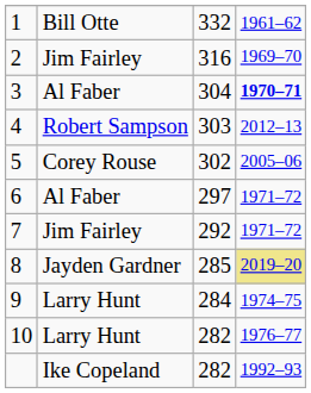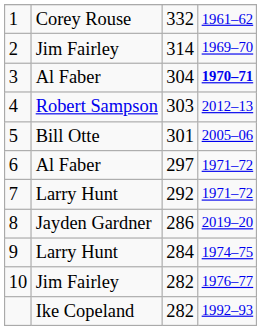 <table class="wikitable">
 <tr>
 </tr>
 <tr>
 <td>1</td>
-<td>Bill Otte</td>
+<td>Corey Rouse</td>
 <td>332</td>
 <td style="font-size:80%;"><a href='#'>1961–62</a></td>
 </tr>
 <tr>
 <td>2</td>
 <td>Jim Fairley</td>
-<td>316</td>
+<td>314</td>
 <td style="font-size:80%;"><a href='#'>1969–70</a></td>
 </tr>
 <tr>
 <td>3</td>
 <td>Al Faber</td>
 <td>304</td>
 <td style="font-size:80%;"><strong><a href='#'>1970–71</a></strong></td>
 </tr>
 <tr>
 <td>4</td>
 <td><a href='#'>Robert Sampson</a></td>
 <td>303</td>
 <td style="font-size:80%;"><a href='#'>2012–13</a></td>
 </tr>
 <tr>
 <td>5</td>
-<td>Corey Rouse</td>
-<td>302</td>
+<td>Bill Otte</td>
+<td>301</td>
 <td style="font-size:80%;"><a href='#'>2005–06</a></td>
 </tr>
 <tr>
 <td>6</td>
 <td>Al Faber</td>
 <td>297</td>
 <td style="font-size:80%;"><a href='#'>1971–72</a></td>
 </tr>
 <tr>
 <td>7</td>
-<td>Jim Fairley</td>
+<td>Larry Hunt</td>
 <td>292</td>
 <td style="font-size:80%;"><a href='#'>1971–72</a></td>
 </tr>
 <tr>
 <td>8</td>
 <td>Jayden Gardner</td>
-<td>285</td>
-<td style="background: khaki; font-size:80%;"><a href='#'>2019–20</a></td>
+<td>286</td>
+<td style="font-size:80%;"><a href='#'>2019–20</a></td>
 </tr>
 <tr>
 <td>9</td>
 <td>Larry Hunt</td>
 <td>284</td>
 <td style="font-size:80%;"><a href='#'>1974–75</a></td>
 </tr>
 <tr>
 <td>10</td>
-<td>Larry Hunt</td>
+<td>Jim Fairley</td>
 <td>282</td>
 <td style="font-size:80%;"><a href='#'>1976–77</a></td>
 </tr>
 <tr>
 <td></td>
 <td>Ike Copeland</td>
 <td>282</td>
 <td style="font-size:80%;"><a href='#'>1992–93</a></td>
 </tr>
 </table>
